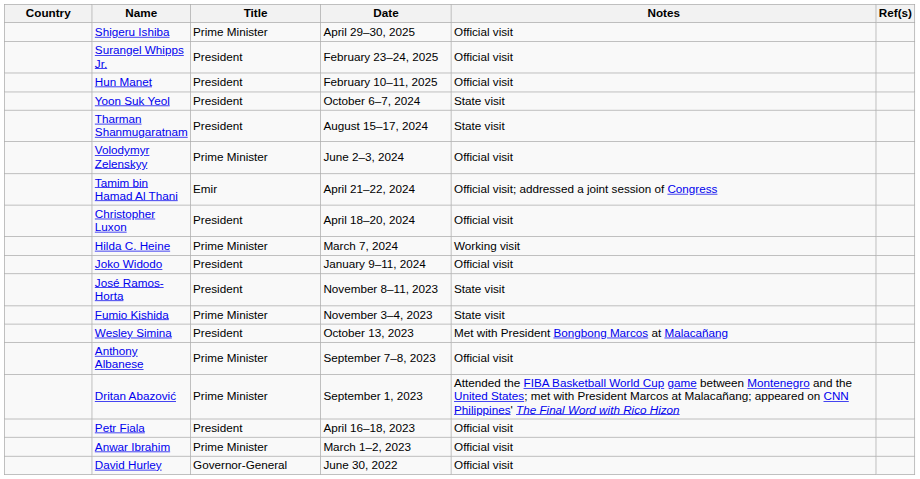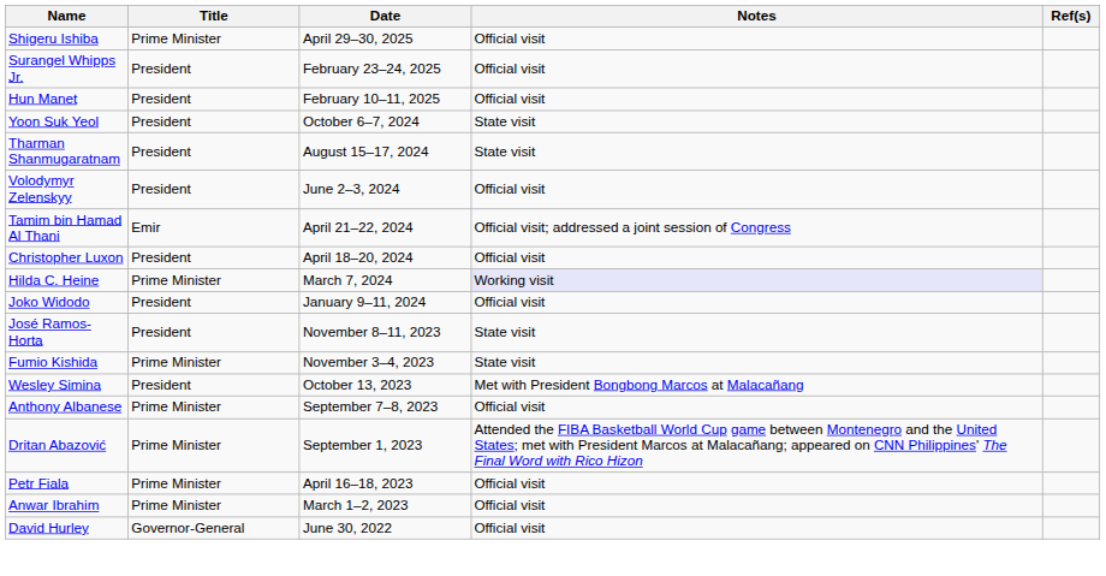 <table class="wikitable sortable">
 <tr>
-<th style="width:10%;">Country</th>
 <th style="width:10%;">Name</th>
 <th style="width:15%;">Title</th>
 <th style="width:15%;">Date</th>
 <th style="width:50%;">Notes</th>
 <th style="width:5%;">Ref(s)</th>
 </tr>
 <tr>
-<td></td>
 <td><a href='#'>Shigeru Ishiba</a></td>
 <td>Prime Minister</td>
 <td>April 29–30, 2025</td>
 <td>Official visit</td>
 <td></td>
 </tr>
 <tr>
-<td></td>
 <td><a href='#'>Surangel Whipps Jr.</a></td>
 <td>President</td>
 <td>February 23–24, 2025</td>
 <td>Official visit</td>
 <td></td>
 </tr>
 <tr>
-<td></td>
 <td><a href='#'>Hun Manet</a></td>
 <td>President</td>
 <td>February 10–11, 2025</td>
 <td>Official visit</td>
 <td></td>
 </tr>
 <tr>
-<td></td>
 <td><a href='#'>Yoon Suk Yeol</a></td>
 <td>President</td>
 <td>October 6–7, 2024</td>
 <td>State visit</td>
 <td></td>
 </tr>
 <tr>
-<td></td>
 <td><a href='#'>Tharman Shanmugaratnam</a></td>
 <td>President</td>
 <td>August 15–17, 2024</td>
 <td>State visit</td>
 <td></td>
 </tr>
 <tr>
-<td></td>
 <td><a href='#'>Volodymyr Zelenskyy</a></td>
-<td>Prime Minister</td>
+<td>President</td>
 <td>June 2–3, 2024</td>
 <td>Official visit</td>
 <td></td>
 </tr>
 <tr>
-<td></td>
 <td><a href='#'>Tamim bin Hamad Al Thani</a></td>
 <td>Emir</td>
 <td>April 21–22, 2024</td>
 <td>Official visit; addressed a joint session of <a href='#'>Congress</a></td>
 <td></td>
 </tr>
 <tr>
-<td></td>
 <td><a href='#'>Christopher Luxon</a></td>
 <td>President</td>
 <td>April 18–20, 2024</td>
 <td>Official visit</td>
 <td></td>
 </tr>
 <tr>
-<td></td>
 <td><a href='#'>Hilda C. Heine</a></td>
 <td>Prime Minister</td>
 <td>March 7, 2024</td>
-<td>Working visit</td>
+<td style="background: lavender;">Working visit</td>
 <td></td>
 </tr>
 <tr>
-<td></td>
 <td><a href='#'>Joko Widodo</a></td>
 <td>President</td>
 <td>January 9–11, 2024</td>
 <td>Official visit</td>
 <td></td>
 </tr>
 <tr>
-<td></td>
 <td><a href='#'>José Ramos-Horta</a></td>
 <td>President</td>
 <td>November 8–11, 2023</td>
 <td>State visit</td>
 <td></td>
 </tr>
 <tr>
-<td></td>
 <td><a href='#'>Fumio Kishida</a></td>
 <td>Prime Minister</td>
 <td>November 3–4, 2023</td>
 <td>State visit</td>
 <td></td>
 </tr>
 <tr>
-<td></td>
 <td><a href='#'>Wesley Simina</a></td>
 <td>President</td>
 <td>October 13, 2023</td>
 <td>Met with President <a href='#'>Bongbong Marcos</a> at <a href='#'>Malacañang</a></td>
 <td></td>
 </tr>
 <tr>
-<td></td>
 <td><a href='#'>Anthony Albanese</a></td>
 <td>Prime Minister</td>
 <td>September 7–8, 2023</td>
 <td>Official visit</td>
 <td></td>
 </tr>
 <tr>
-<td></td>
 <td><a href='#'>Dritan Abazović</a></td>
 <td>Prime Minister</td>
 <td>September 1, 2023</td>
 <td>Attended the <a href='#'>FIBA Basketball World Cup</a> <a href='#'>game</a> between <a href='#'>Montenegro</a> and the <a href='#'>United States</a>; met with President Marcos at Malacañang; appeared on <a href='#'>CNN Philippines</a>' <em><a href='#'>The Final Word with Rico Hizon</a></em></td>
 <td></td>
 </tr>
 <tr>
-<td></td>
 <td><a href='#'>Petr Fiala</a></td>
-<td>President</td>
+<td>Prime Minister</td>
 <td>April 16–18, 2023</td>
 <td>Official visit</td>
 <td></td>
 </tr>
 <tr>
-<td></td>
 <td><a href='#'>Anwar Ibrahim</a></td>
 <td>Prime Minister</td>
 <td>March 1–2, 2023</td>
 <td>Official visit</td>
 <td></td>
 </tr>
 <tr>
-<td></td>
 <td><a href='#'>David Hurley</a></td>
 <td>Governor-General</td>
 <td>June 30, 2022</td>
 <td>Official visit</td>
 <td></td>
 </tr>
 </table>
